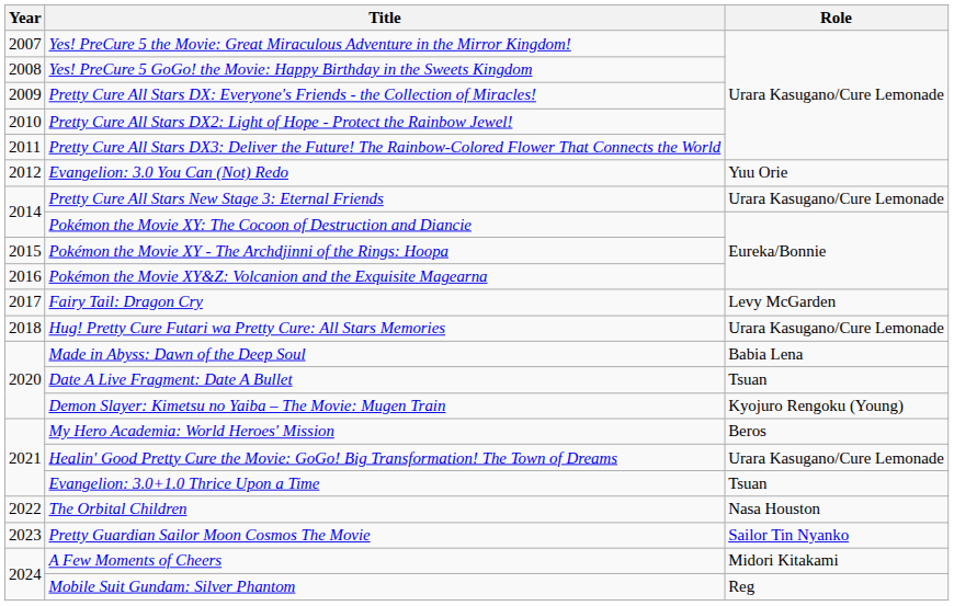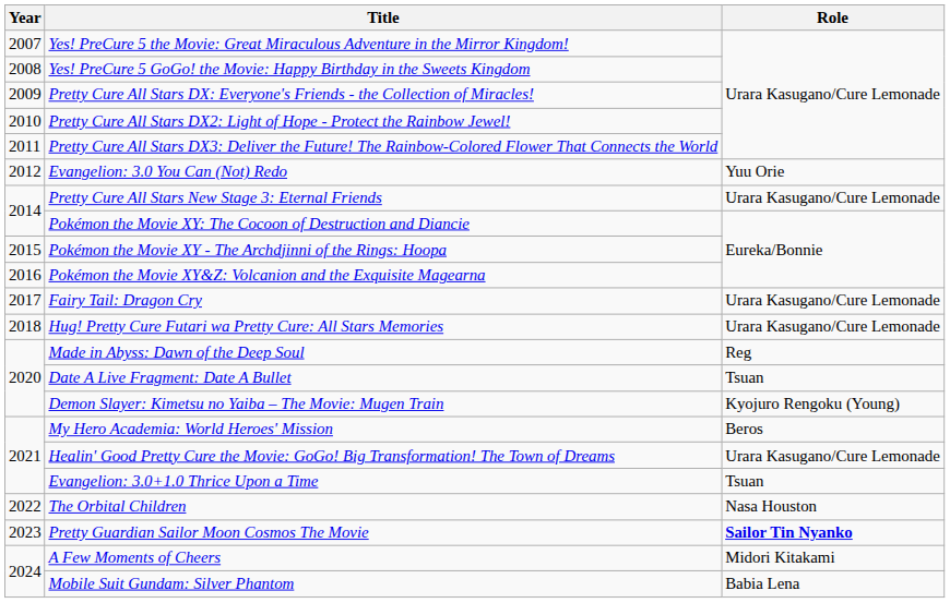 <table class="wikitable">
 <tr>
 <th>Year</th>
 <th>Title</th>
 <th>Role</th>
 </tr>
 <tr>
 <td>2007</td>
 <td><em><a href='#'>Yes! PreCure 5 the Movie: Great Miraculous Adventure in the Mirror Kingdom!</a></em></td>
 <td rowspan="5">Urara Kasugano/Cure Lemonade</td>
 </tr>
 <tr>
 <td>2008</td>
 <td><em><a href='#'>Yes! PreCure 5 GoGo! the Movie: Happy Birthday in the Sweets Kingdom</a></em></td>
 </tr>
 <tr>
 <td>2009</td>
 <td><em><a href='#'>Pretty Cure All Stars DX: Everyone's Friends - the Collection of Miracles!</a></em></td>
 </tr>
 <tr>
 <td>2010</td>
 <td><em><a href='#'>Pretty Cure All Stars DX2: Light of Hope - Protect the Rainbow Jewel!</a></em></td>
 </tr>
 <tr>
 <td>2011</td>
 <td><em><a href='#'>Pretty Cure All Stars DX3: Deliver the Future! The Rainbow-Colored Flower That Connects the World</a></em></td>
 </tr>
 <tr>
 <td>2012</td>
 <td><em><a href='#'>Evangelion: 3.0 You Can (Not) Redo</a></em></td>
 <td>Yuu Orie</td>
 </tr>
 <tr>
 <td rowspan="2">2014</td>
 <td><em><a href='#'>Pretty Cure All Stars New Stage 3: Eternal Friends</a></em></td>
 <td>Urara Kasugano/Cure Lemonade</td>
 </tr>
 <tr>
 <td><em><a href='#'>Pokémon the Movie XY: The Cocoon of Destruction and Diancie</a></em></td>
 <td rowspan="3">Eureka/Bonnie</td>
 </tr>
 <tr>
 <td>2015</td>
 <td><em><a href='#'>Pokémon the Movie XY - The Archdjinni of the Rings: Hoopa</a></em></td>
 </tr>
 <tr>
 <td>2016</td>
 <td><em><a href='#'>Pokémon the Movie XY&Z: Volcanion and the Exquisite Magearna</a></em></td>
 </tr>
 <tr>
 <td>2017</td>
 <td><em><a href='#'>Fairy Tail: Dragon Cry</a></em></td>
-<td>Levy McGarden</td>
+<td>Urara Kasugano/Cure Lemonade</td>
 </tr>
 <tr>
 <td>2018</td>
 <td><em><a href='#'>Hug! Pretty Cure Futari wa Pretty Cure: All Stars Memories</a></em></td>
 <td>Urara Kasugano/Cure Lemonade</td>
 </tr>
 <tr>
 <td rowspan="3">2020</td>
 <td><em><a href='#'>Made in Abyss: Dawn of the Deep Soul</a></em></td>
-<td>Babia Lena</td>
+<td>Reg</td>
 </tr>
 <tr>
 <td><em><a href='#'>Date A Live Fragment: Date A Bullet</a></em></td>
 <td>Tsuan</td>
 </tr>
 <tr>
 <td><em><a href='#'>Demon Slayer: Kimetsu no Yaiba – The Movie: Mugen Train</a></em></td>
 <td>Kyojuro Rengoku (Young)</td>
 </tr>
 <tr>
 <td rowspan="3">2021</td>
 <td><em><a href='#'>My Hero Academia: World Heroes' Mission</a></em></td>
 <td>Beros</td>
 </tr>
 <tr>
 <td><em><a href='#'>Healin' Good Pretty Cure the Movie: GoGo! Big Transformation! The Town of Dreams</a></em></td>
 <td>Urara Kasugano/Cure Lemonade</td>
 </tr>
 <tr>
 <td><em><a href='#'>Evangelion: 3.0+1.0 Thrice Upon a Time</a></em></td>
 <td>Tsuan</td>
 </tr>
 <tr>
 <td>2022</td>
 <td><em><a href='#'>The Orbital Children</a></em></td>
 <td>Nasa Houston</td>
 </tr>
 <tr>
 <td>2023</td>
 <td><em><a href='#'>Pretty Guardian Sailor Moon Cosmos The Movie</a></em></td>
-<td><a href='#'>Sailor Tin Nyanko</a></td>
+<td><strong><a href='#'>Sailor Tin Nyanko</a></strong></td>
 </tr>
 <tr>
 <td rowspan="2">2024</td>
 <td><em><a href='#'>A Few Moments of Cheers</a></em></td>
 <td>Midori Kitakami</td>
 </tr>
 <tr>
 <td><em><a href='#'>Mobile Suit Gundam: Silver Phantom</a></em></td>
-<td>Reg</td>
+<td>Babia Lena</td>
 </tr>
 </table>
